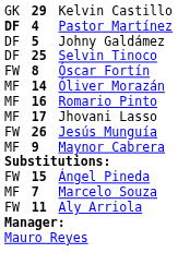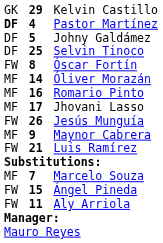 <table style = "font-size: 90%" cellspacing = "0" cellpadding = "0">
 <tr>
 <td colspan = 4></td>
 </tr>
 <tr>
 <th style="width:25px;"></th>
 <th style="width:25px;"></th>
 </tr>
 <tr>
 <td>GK</td>
 <td><strong>29</strong></td>
 <td> Kelvin Castillo</td>
 </tr>
 <tr>
 <td><strong>DF</strong></td>
 <td><strong>4</strong></td>
 <td> <a href='#'>Pastor Martínez</a></td>
 </tr>
 <tr>
 <td>DF</td>
 <td><strong>5</strong></td>
 <td> Johny Galdámez</td>
 </tr>
 <tr>
 <td>DF</td>
 <td><strong>25</strong></td>
 <td> <a href='#'>Selvin Tinoco</a></td>
 </tr>
 <tr>
 <td>FW</td>
 <td><strong>8</strong></td>
 <td> <a href='#'>Óscar Fortín</a></td>
 </tr>
 <tr>
 <td>MF</td>
 <td><strong>14</strong></td>
 <td> <a href='#'>Óliver Morazán</a></td>
 </tr>
 <tr>
 <td>MF</td>
 <td><strong>16</strong></td>
 <td> <a href='#'>Romario Pinto</a></td>
 </tr>
 <tr>
 <td>MF</td>
 <td><strong>17</strong></td>
 <td> Jhovani Lasso</td>
 <td></td>
 <td></td>
 </tr>
 <tr>
 <td>FW</td>
 <td><strong>26</strong></td>
 <td> <a href='#'>Jesús Munguía</a></td>
 <td></td>
 <td></td>
 </tr>
 <tr>
 <td>MF</td>
 <td><strong>9</strong></td>
 <td> <a href='#'>Maynor Cabrera</a></td>
 <td></td>
 <td></td>
 </tr>
 <tr>
+<td>FW</td>
+<td><strong>21</strong></td>
+<td> <a href='#'>Luis Ramírez</a></td>
+<td></td>
+<td></td>
+</tr>
+<tr>
 <td colspan = 3><strong>Substitutions:</strong></td>
+</tr>
+<tr>
+<td>MF</td>
+<td><strong>7</strong></td>
+<td> <a href='#'>Marcelo Souza</a></td>
+<td></td>
+<td></td>
 </tr>
 <tr>
 <td>FW</td>
 <td><strong>15</strong></td>
 <td> <a href='#'>Ángel Pineda</a></td>
-<td></td>
-<td></td>
-</tr>
-<tr>
-<td>MF</td>
-<td><strong>7</strong></td>
-<td> <a href='#'>Marcelo Souza</a></td>
 <td></td>
 <td></td>
 </tr>
 <tr>
 <td>FW</td>
 <td><strong>11</strong></td>
 <td> <a href='#'>Aly Arriola</a></td>
 <td></td>
 <td></td>
 </tr>
 <tr>
 <td colspan = 3><strong>Manager:</strong></td>
 </tr>
 <tr>
 <td colspan = 3> <a href='#'>Mauro Reyes</a></td>
 </tr>
 </table>
